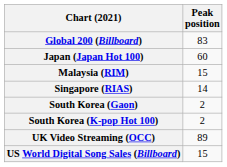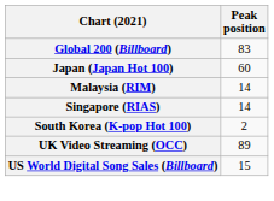 <table class="wikitable sortable plainrowheaders" style="text-align:center">
 <tr>
 <th scope="col">Chart (2021)</th>
 <th scope="col">Peak<br>position</th>
 </tr>
 <tr>
 <th scope="row"><a href='#'>Global 200</a> (<em><a href='#'>Billboard</a></em>)</th>
 <td>83</td>
 </tr>
 <tr>
 <th scope="row">Japan (<a href='#'>Japan Hot 100</a>)</th>
 <td>60</td>
 </tr>
 <tr>
 <th scope="row">Malaysia (<a href='#'>RIM</a>)</th>
-<td>15</td>
+<td>14</td>
 </tr>
 <tr>
 <th scope="row">Singapore (<a href='#'>RIAS</a>)</th>
 <td>14</td>
-</tr>
-<tr>
-<th scope="row">South Korea (<a href='#'>Gaon</a>)</th>
-<td>2</td>
 </tr>
 <tr>
 <th scope="row">South Korea (<a href='#'>K-pop Hot 100</a>)</th>
 <td>2</td>
 </tr>
 <tr>
 <th scope="row">UK Video Streaming (<a href='#'>OCC</a>)</th>
 <td>89</td>
 </tr>
 <tr>
 <th scope="row">US <a href='#'>World Digital Song Sales</a> (<em><a href='#'>Billboard</a></em>)</th>
 <td>15</td>
 </tr>
 </table>
